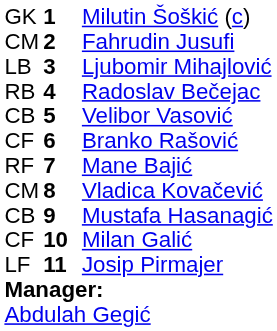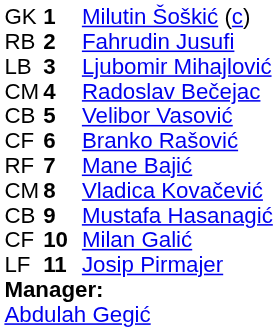 <table style="font-size: 90%" cellspacing="0" cellpadding="0" align=center>
 <tr>
 <td colspan="4"></td>
 </tr>
 <tr>
 <th width=25></th>
 <th width=25></th>
 </tr>
 <tr>
 <td>GK</td>
 <td><strong>1</strong></td>
 <td> <a href='#'>Milutin Šoškić</a> (<a href='#'>c</a>)</td>
 </tr>
 <tr>
-<td>CM</td>
+<td>RB</td>
 <td><strong>2</strong></td>
 <td> <a href='#'>Fahrudin Jusufi</a></td>
 </tr>
 <tr>
 <td>LB</td>
 <td><strong>3</strong></td>
 <td> <a href='#'>Ljubomir Mihajlović</a></td>
 </tr>
 <tr>
-<td>RB</td>
+<td>CM</td>
 <td><strong>4</strong></td>
 <td> <a href='#'>Radoslav Bečejac</a></td>
 </tr>
 <tr>
 <td>CB</td>
 <td><strong>5</strong></td>
 <td> <a href='#'>Velibor Vasović</a></td>
 </tr>
 <tr>
 <td>CF</td>
 <td><strong>6</strong></td>
 <td> <a href='#'>Branko Rašović</a></td>
 </tr>
 <tr>
 <td>RF</td>
 <td><strong>7</strong></td>
 <td> <a href='#'>Mane Bajić</a></td>
 </tr>
 <tr>
 <td>CM</td>
 <td><strong>8</strong></td>
 <td> <a href='#'>Vladica Kovačević</a></td>
 </tr>
 <tr>
 <td>CB</td>
 <td><strong>9</strong></td>
 <td> <a href='#'>Mustafa Hasanagić</a></td>
 </tr>
 <tr>
 <td>CF</td>
 <td><strong>10</strong></td>
 <td> <a href='#'>Milan Galić</a></td>
 </tr>
 <tr>
 <td>LF</td>
 <td><strong>11</strong></td>
 <td> <a href='#'>Josip Pirmajer</a></td>
 </tr>
 <tr>
 <td colspan=3><strong>Manager:</strong></td>
 </tr>
 <tr>
 <td colspan=4> <a href='#'>Abdulah Gegić</a></td>
 </tr>
 </table>
